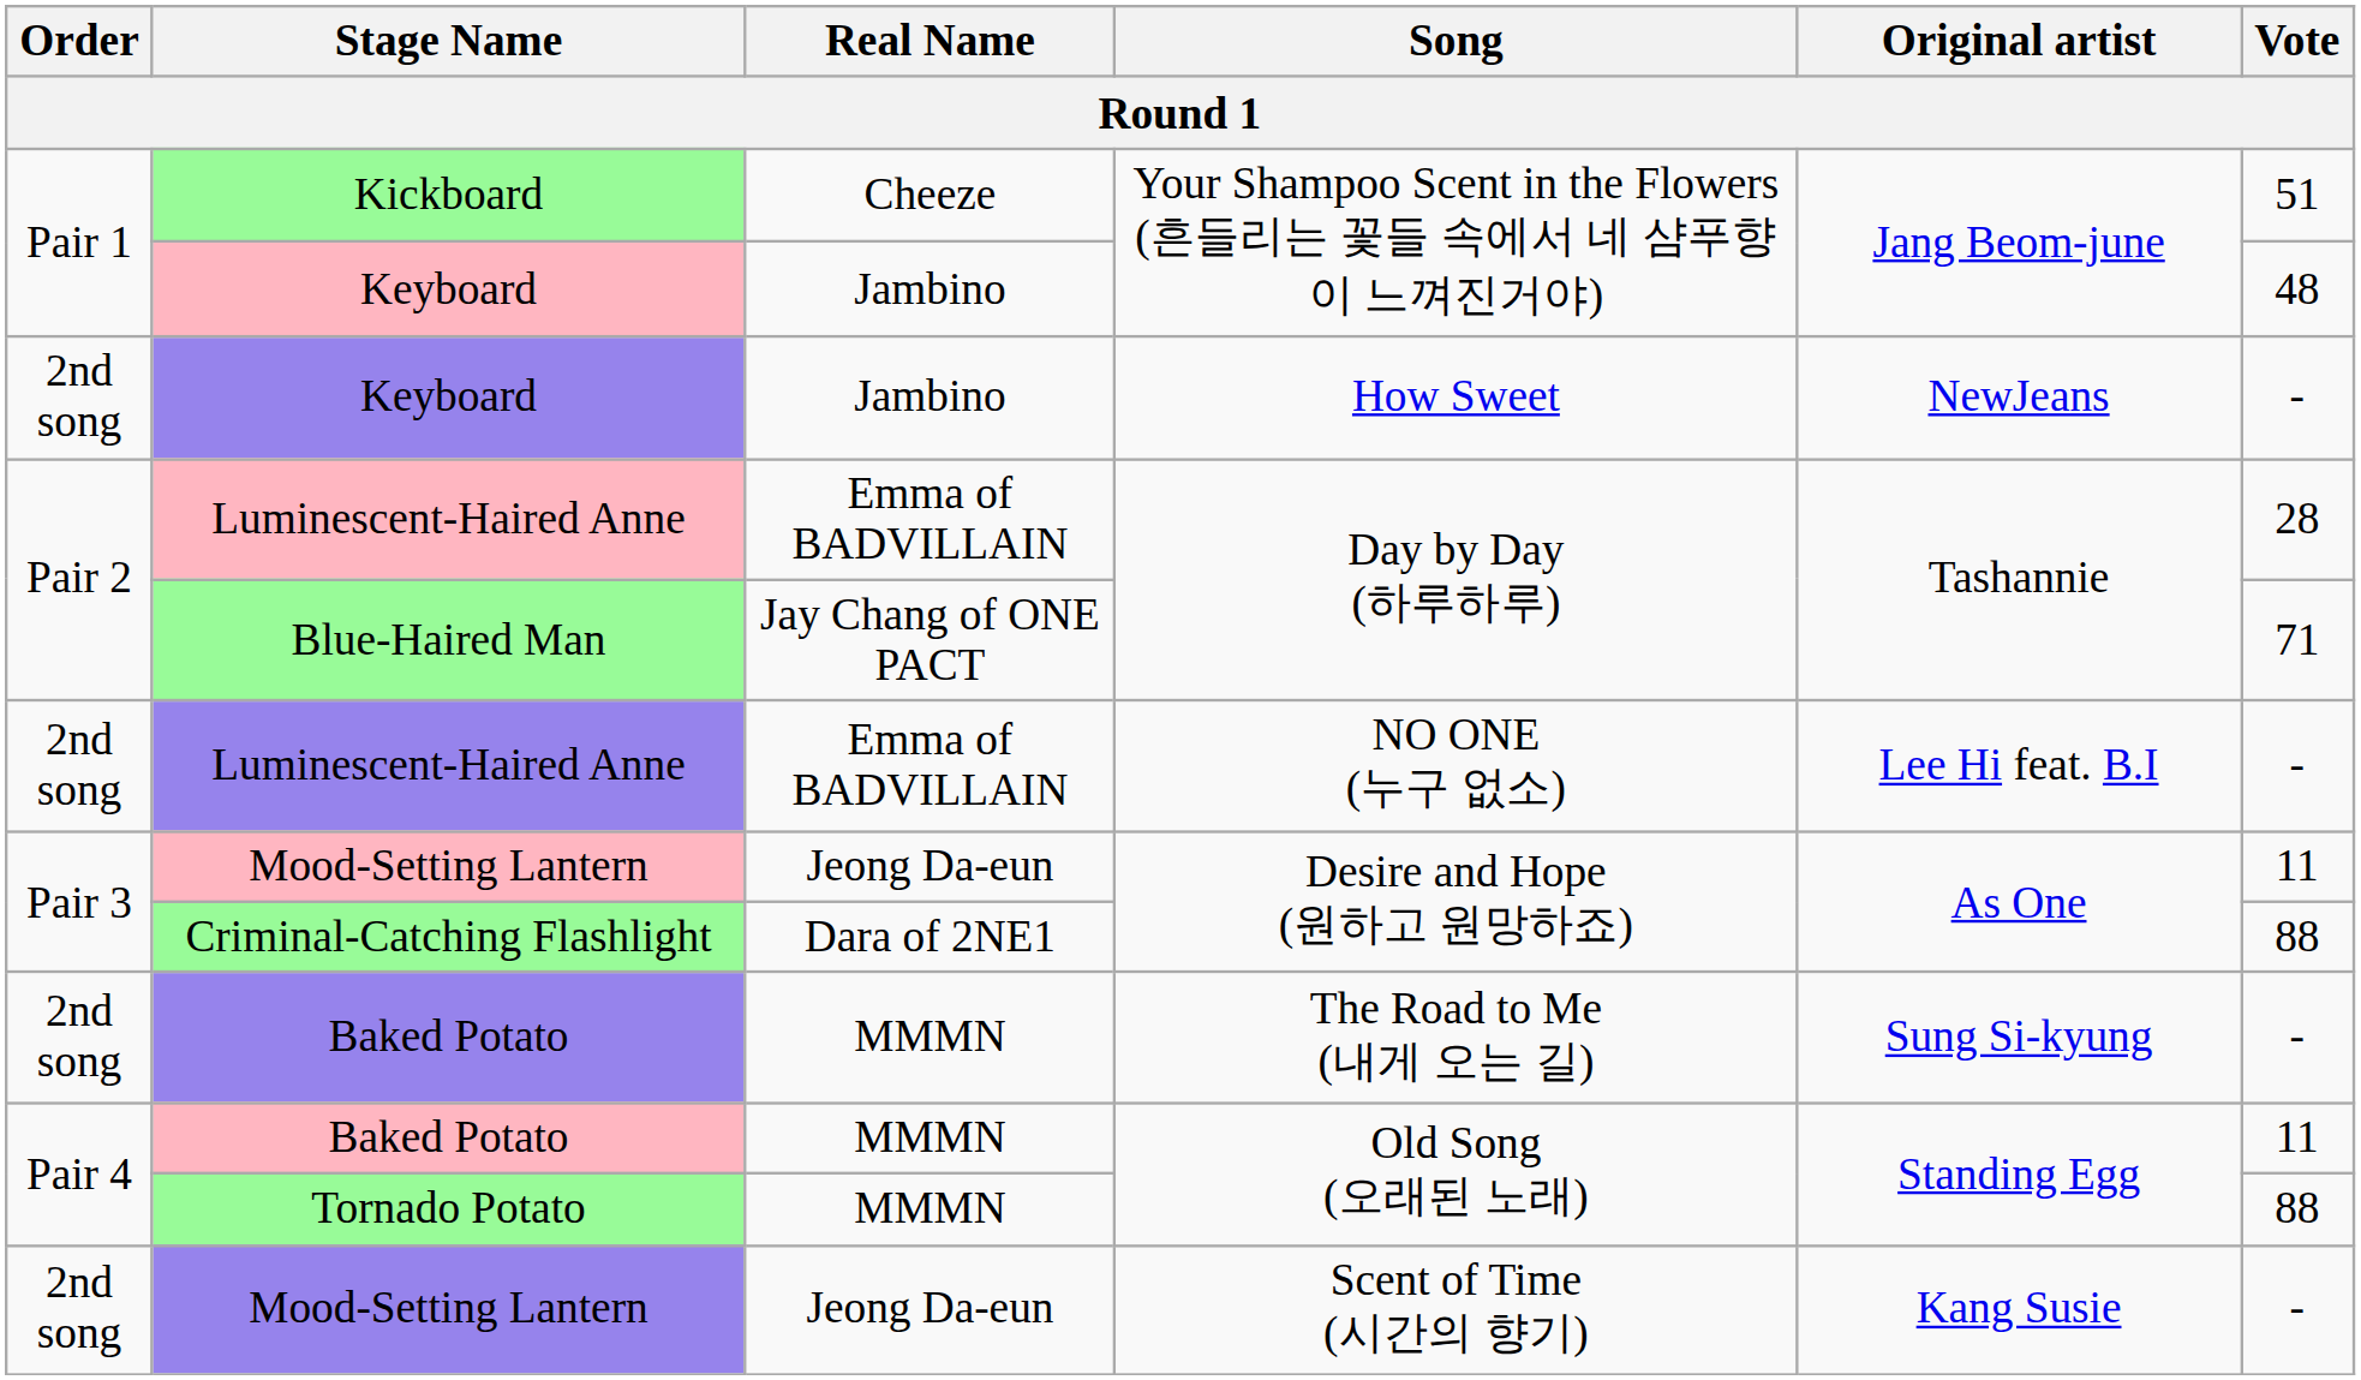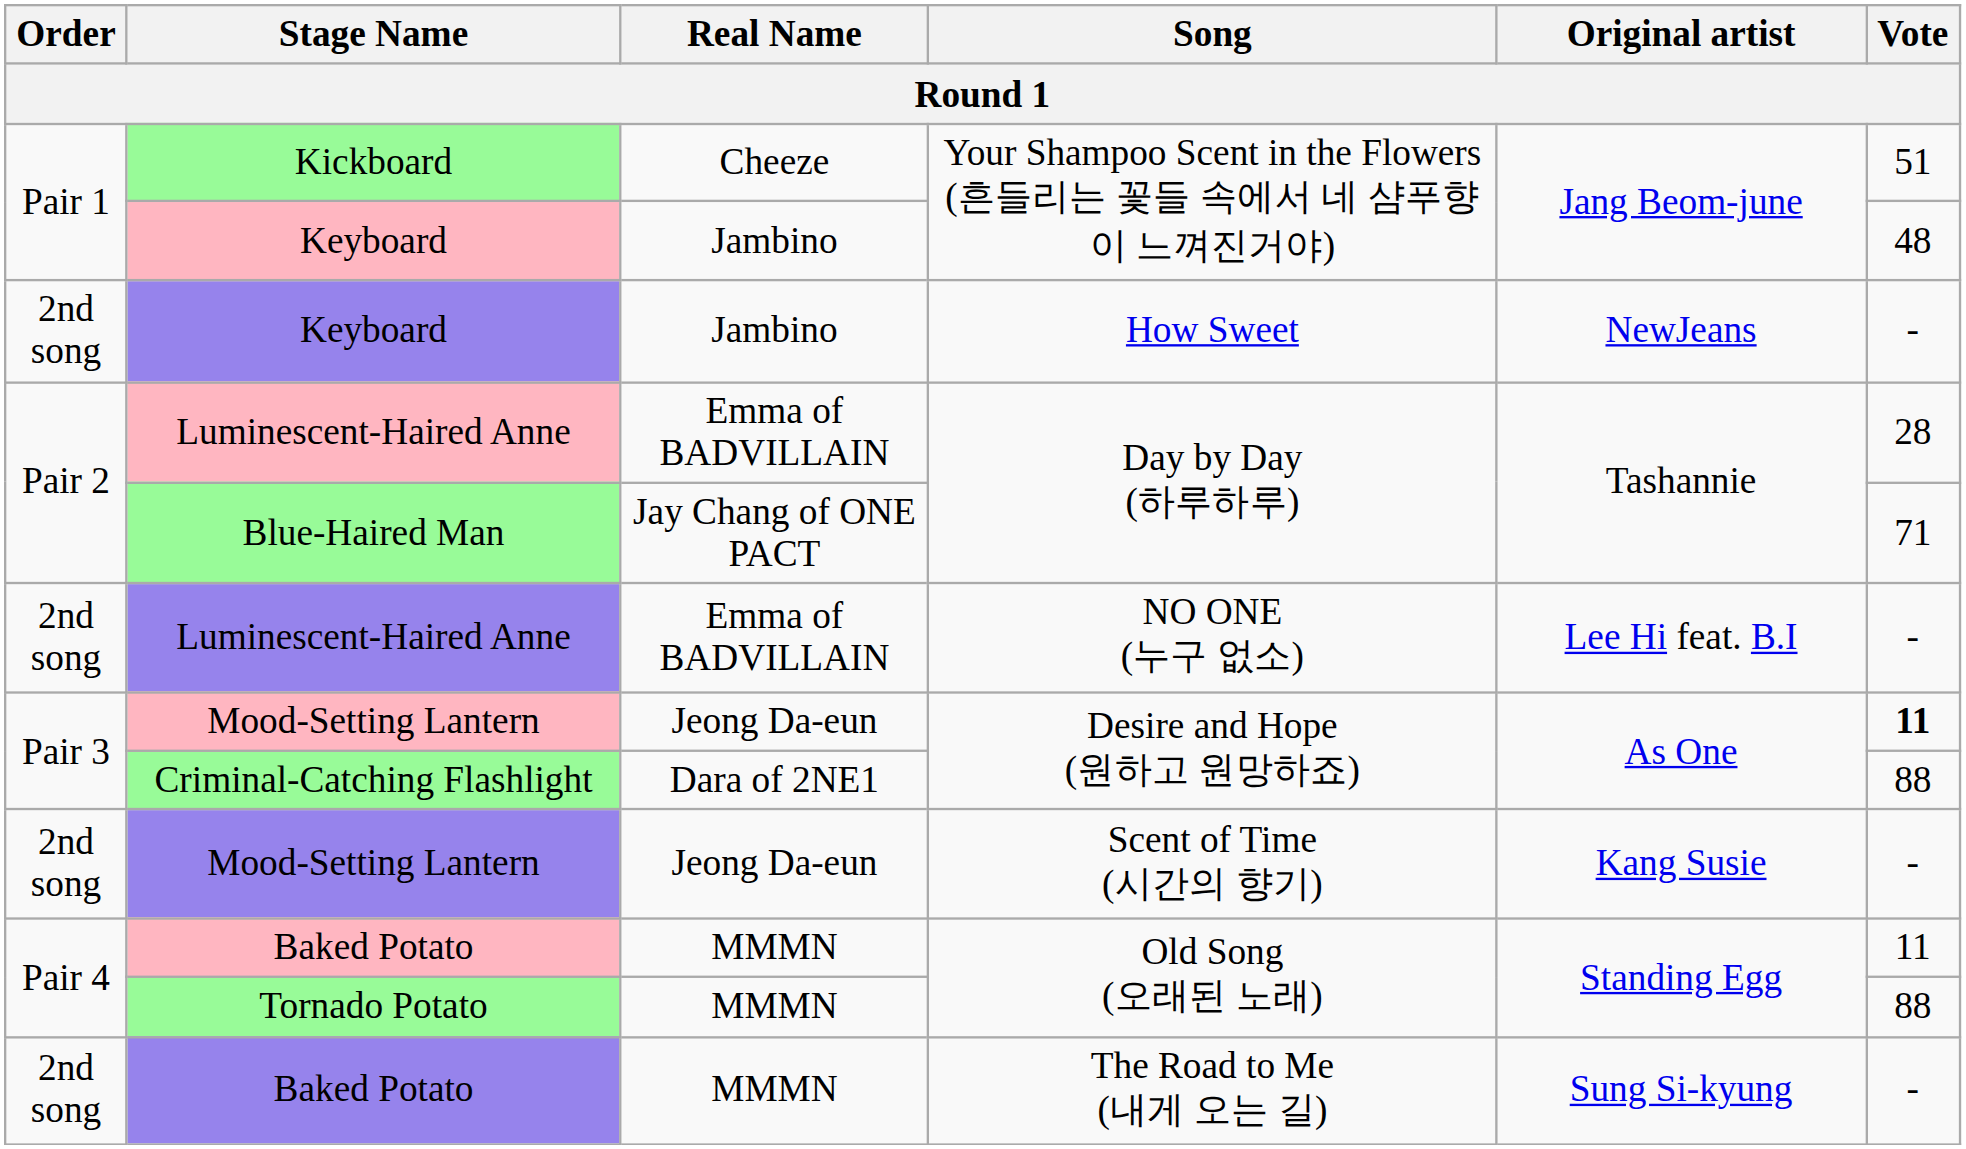 <table class="wikitable" style="text-align:center; width:95%;">
 <tr>
 <th style="width:1%;">Order</th>
 <th style="width:20%;">Stage Name</th>
 <th style="width:12%;">Real Name</th>
 <th style="width:23%;">Song</th>
 <th style="width:15%;">Original artist</th>
 <th style="width:1%;">Vote</th>
 </tr>
 <tr>
 <th colspan=6>Round 1</th>
 </tr>
 <tr>
 <td rowspan=2>Pair 1</td>
 <td bgcolor="palegreen">Kickboard</td>
 <td>Cheeze</td>
 <td rowspan=2>Your Shampoo Scent in the Flowers<br>(흔들리는 꽃들 속에서 네 샴푸향이 느껴진거야)</td>
 <td rowspan=2><a href='#'>Jang Beom-june</a></td>
 <td>51</td>
 </tr>
 <tr>
 <td bgcolor="lightpink">Keyboard</td>
 <td>Jambino</td>
 <td>48</td>
 </tr>
 <tr>
 <td>2nd song</td>
 <td bgcolor="#9683EC">Keyboard</td>
 <td>Jambino</td>
 <td><a href='#'>How Sweet</a></td>
 <td><a href='#'>NewJeans</a></td>
 <td>-</td>
 </tr>
 <tr>
 <td rowspan=2>Pair 2</td>
 <td bgcolor="lightpink">Luminescent-Haired Anne</td>
 <td>Emma of BADVILLAIN</td>
 <td rowspan=2>Day by Day<br>(하루하루)</td>
 <td rowspan=2>Tashannie</td>
 <td>28</td>
 </tr>
 <tr>
 <td bgcolor="palegreen">Blue-Haired Man</td>
 <td>Jay Chang of ONE PACT</td>
 <td>71</td>
 </tr>
 <tr>
 <td>2nd song</td>
 <td bgcolor="#9683EC">Luminescent-Haired Anne</td>
 <td>Emma of BADVILLAIN</td>
 <td>NO ONE<br>(누구 없소)</td>
 <td><a href='#'>Lee Hi</a> feat. <a href='#'>B.I</a></td>
 <td>-</td>
 </tr>
 <tr>
 <td rowspan=2>Pair 3</td>
 <td bgcolor="lightpink">Mood-Setting Lantern</td>
 <td>Jeong Da-eun</td>
 <td rowspan=2>Desire and Hope<br>(원하고 원망하죠)</td>
 <td rowspan=2><a href='#'>As One</a></td>
-<td>11</td>
+<td><strong>11</strong></td>
 </tr>
 <tr>
 <td bgcolor="palegreen">Criminal-Catching Flashlight</td>
 <td>Dara of 2NE1</td>
 <td>88</td>
 </tr>
 <tr>
 <td>2nd song</td>
-<td bgcolor="#9683EC">Baked Potato</td>
-<td>MMMN</td>
-<td>The Road to Me<br>(내게 오는 길)</td>
-<td><a href='#'>Sung Si-kyung</a></td>
+<td bgcolor="#9683EC">Mood-Setting Lantern</td>
+<td>Jeong Da-eun</td>
+<td>Scent of Time<br>(시간의 향기)</td>
+<td><a href='#'>Kang Susie</a></td>
 <td>-</td>
 </tr>
 <tr>
 <td rowspan=2>Pair 4</td>
 <td bgcolor="lightpink">Baked Potato</td>
 <td>MMMN</td>
 <td rowspan=2>Old Song<br>(오래된 노래)</td>
 <td rowspan=2><a href='#'>Standing Egg</a></td>
 <td>11</td>
 </tr>
 <tr>
 <td bgcolor="palegreen">Tornado Potato</td>
 <td>MMMN</td>
 <td>88</td>
 </tr>
 <tr>
 <td>2nd song</td>
-<td bgcolor="#9683EC">Mood-Setting Lantern</td>
-<td>Jeong Da-eun</td>
-<td>Scent of Time<br>(시간의 향기)</td>
-<td><a href='#'>Kang Susie</a></td>
+<td bgcolor="#9683EC">Baked Potato</td>
+<td>MMMN</td>
+<td>The Road to Me<br>(내게 오는 길)</td>
+<td><a href='#'>Sung Si-kyung</a></td>
 <td>-</td>
 </tr>
 </table>
